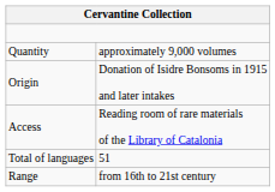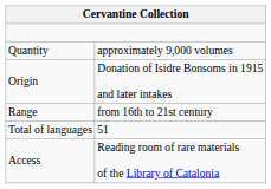 <table class="wikitable" align="right">
 <tr>
 <th colspan="2">Cervantine Collection</th>
 </tr>
 <tr>
 <td colspan="2"><br></td>
 </tr>
 <tr>
 <td>Quantity</td>
 <td>approximately 9,000 volumes</td>
 </tr>
 <tr>
 <td>Origin</td>
 <td>Donation of Isidre Bonsoms in 1915<br><br>and later intakes</td>
 </tr>
 <tr>
-<td>Access</td>
-<td>Reading room of rare materials <br><br>of the <a href='#'>Library of Catalonia</a></td>
+<td>Range</td>
+<td>from 16th to 21st century</td>
 </tr>
 <tr>
 <td>Total of languages</td>
 <td>51</td>
 </tr>
 <tr>
-<td>Range</td>
-<td>from 16th to 21st century</td>
+<td>Access</td>
+<td>Reading room of rare materials <br><br>of the <a href='#'>Library of Catalonia</a></td>
 </tr>
 </table>
